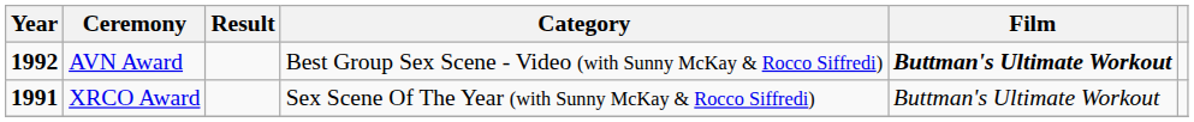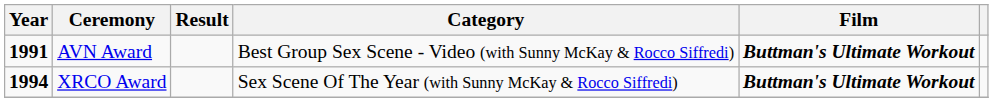 <table class="wikitable">
 <tr>
 <th>Year</th>
 <th>Ceremony</th>
 <th>Result</th>
 <th>Category</th>
 <th>Film</th>
 <th class="unsortable"></th>
 </tr>
 <tr>
-<td><strong>1992</strong></td>
+<td><strong>1991</strong></td>
 <td><a href='#'>AVN Award</a></td>
 <td></td>
 <td>Best Group Sex Scene - Video <small>(with Sunny McKay & <a href='#'>Rocco Siffredi</a>)</small></td>
 <td><strong><em>Buttman's Ultimate Workout</em></strong></td>
 <td style="text-align:center;"></td>
 </tr>
 <tr>
-<td><strong>1991</strong></td>
+<td><strong>1994</strong></td>
 <td><a href='#'>XRCO Award</a></td>
 <td></td>
 <td>Sex Scene Of The Year <small>(with Sunny McKay & <a href='#'>Rocco Siffredi</a>)</small></td>
-<td><em>Buttman's Ultimate Workout</em></td>
+<td><strong><em>Buttman's Ultimate Workout</em></strong></td>
 <td style="text-align:center;"></td>
 </tr>
 <tr>
 </tr>
 </table>
